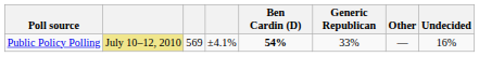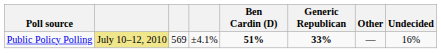 <table class="wikitable" style="text-align:center">
 <tr valign= bottom>
 <th>Poll source</th>
 <th></th>
 <th></th>
 <th></th>
 <th style="width:100px;">Ben<br>Cardin (D)</th>
 <th style="width:100px;">Generic<br>Republican</th>
 <th>Other</th>
 <th>Undecided</th>
 </tr>
 <tr>
 <td align=left><a href='#'>Public Policy Polling</a></td>
 <td style="background: khaki;">July 10–12, 2010</td>
 <td>569</td>
 <td>±4.1%</td>
-<td><strong>54%</strong></td>
-<td>33%</td>
+<td><strong>51%</strong></td>
+<td><strong>33%</strong></td>
 <td>—</td>
 <td>16%</td>
 </tr>
 </table>
